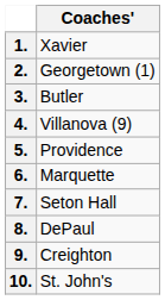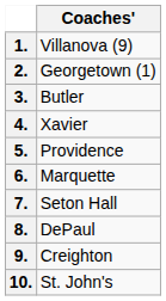 <table class="wikitable" style="white-space:nowrap; font-size:90%;">
 <tr>
 <td ! colspan=1 style="background:white; border-top-style:hidden; border-left-style:hidden;"></td>
 <th>Coaches'</th>
 </tr>
 <tr>
 <th>1.</th>
-<td>Xavier</td>
+<td>Villanova (9)</td>
 </tr>
 <tr>
 <th>2.</th>
 <td>Georgetown (1)</td>
 </tr>
 <tr>
 <th>3.</th>
 <td>Butler</td>
 </tr>
 <tr>
 <th>4.</th>
-<td>Villanova (9)</td>
+<td>Xavier</td>
 </tr>
 <tr>
 <th>5.</th>
 <td>Providence</td>
 </tr>
 <tr>
 <th>6.</th>
 <td>Marquette</td>
 </tr>
 <tr>
 <th>7.</th>
 <td>Seton Hall</td>
 </tr>
 <tr>
 <th>8.</th>
 <td>DePaul</td>
 </tr>
 <tr>
 <th>9.</th>
 <td>Creighton</td>
 </tr>
 <tr>
 <th>10.</th>
 <td>St. John's</td>
 </tr>
 </table>
